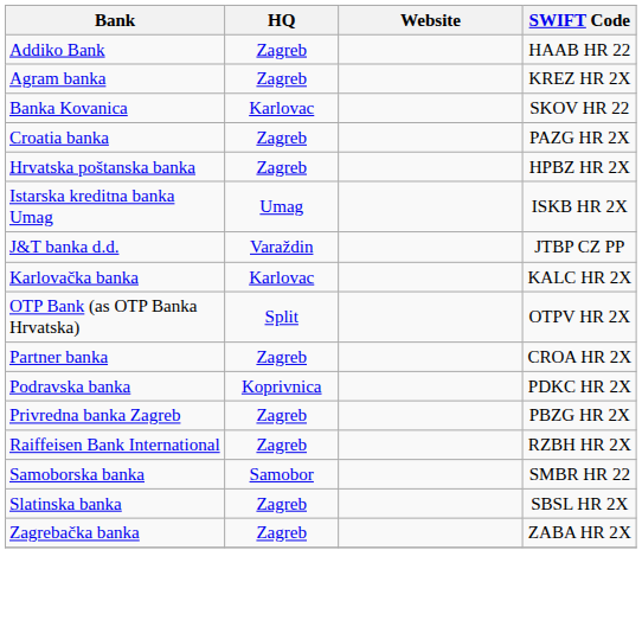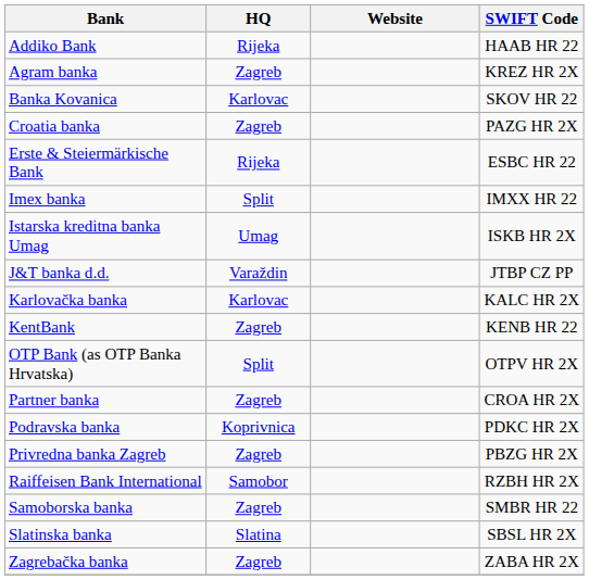 <table class="wikitable sortable" style="text-align: center; ; font-size: 95%;">
 <tr>
 <th width="180">Bank</th>
 <th width="90">HQ</th>
 <th width="150">Website</th>
 <th width="90"><a href='#'>SWIFT</a> Code</th>
 </tr>
 <tr>
 <td align="left"><a href='#'>Addiko Bank</a></td>
-<td><a href='#'>Zagreb</a></td>
+<td><a href='#'>Rijeka</a></td>
 <td></td>
 <td>HAAB HR 22</td>
 </tr>
 <tr>
 <td align="left"><a href='#'>Agram banka</a></td>
 <td><a href='#'>Zagreb</a></td>
 <td></td>
 <td>KREZ HR 2X</td>
 </tr>
 <tr>
 <td align="left"><a href='#'>Banka Kovanica</a></td>
 <td><a href='#'>Karlovac</a></td>
 <td></td>
 <td>SKOV HR 22</td>
 </tr>
 <tr>
 <td align="left"><a href='#'>Croatia banka</a></td>
 <td><a href='#'>Zagreb</a></td>
 <td></td>
 <td>PAZG HR 2X</td>
 </tr>
 <tr>
-<td align="left"><a href='#'>Hrvatska poštanska banka</a></td>
-<td><a href='#'>Zagreb</a></td>
+<td align="left"><a href='#'>Erste & Steiermärkische Bank</a></td>
+<td><a href='#'>Rijeka</a></td>
 <td></td>
-<td>HPBZ HR 2X</td>
+<td>ESBC HR 22</td>
+</tr>
+<tr>
+<td align="left"><a href='#'>Imex banka</a></td>
+<td><a href='#'>Split</a></td>
+<td></td>
+<td>IMXX HR 22</td>
 </tr>
 <tr>
 <td align="left"><a href='#'>Istarska kreditna banka Umag</a></td>
 <td><a href='#'>Umag</a></td>
 <td></td>
 <td>ISKB HR 2X</td>
 </tr>
 <tr>
 <td align="left"><a href='#'>J&T banka d.d.</a></td>
 <td><a href='#'>Varaždin</a></td>
 <td></td>
 <td>JTBP CZ PP</td>
 </tr>
 <tr>
 <td align="left"><a href='#'>Karlovačka banka</a></td>
 <td><a href='#'>Karlovac</a></td>
 <td></td>
 <td>KALC HR 2X</td>
+</tr>
+<tr>
+<td align="left"><a href='#'>KentBank</a></td>
+<td><a href='#'>Zagreb</a></td>
+<td></td>
+<td>KENB HR 22</td>
 </tr>
 <tr>
 <td align="left"><a href='#'>OTP Bank</a> (as OTP Banka Hrvatska)</td>
 <td><a href='#'>Split</a></td>
 <td></td>
 <td>OTPV HR 2X</td>
 </tr>
 <tr>
 <td align="left"><a href='#'>Partner banka</a></td>
 <td><a href='#'>Zagreb</a></td>
 <td></td>
 <td>CROA HR 2X</td>
 </tr>
 <tr>
 <td align="left"><a href='#'>Podravska banka</a></td>
 <td><a href='#'>Koprivnica</a></td>
 <td></td>
 <td>PDKC HR 2X</td>
 </tr>
 <tr>
 <td align="left"><a href='#'>Privredna banka Zagreb</a></td>
 <td><a href='#'>Zagreb</a></td>
 <td></td>
 <td>PBZG HR 2X</td>
 </tr>
 <tr>
 <td align="left"><a href='#'>Raiffeisen Bank International</a></td>
-<td><a href='#'>Zagreb</a></td>
+<td><a href='#'>Samobor</a></td>
 <td></td>
 <td>RZBH HR 2X</td>
 </tr>
 <tr>
 <td align="left"><a href='#'>Samoborska banka</a></td>
-<td><a href='#'>Samobor</a></td>
+<td><a href='#'>Zagreb</a></td>
 <td></td>
 <td>SMBR HR 22</td>
 </tr>
 <tr>
 <td align="left"><a href='#'>Slatinska banka</a></td>
-<td><a href='#'>Zagreb</a></td>
+<td><a href='#'>Slatina</a></td>
 <td></td>
 <td>SBSL HR 2X</td>
 </tr>
 <tr>
 <td align="left"><a href='#'>Zagrebačka banka</a></td>
 <td><a href='#'>Zagreb</a></td>
 <td></td>
 <td>ZABA HR 2X</td>
 </tr>
 <tr>
 </tr>
 </table>
